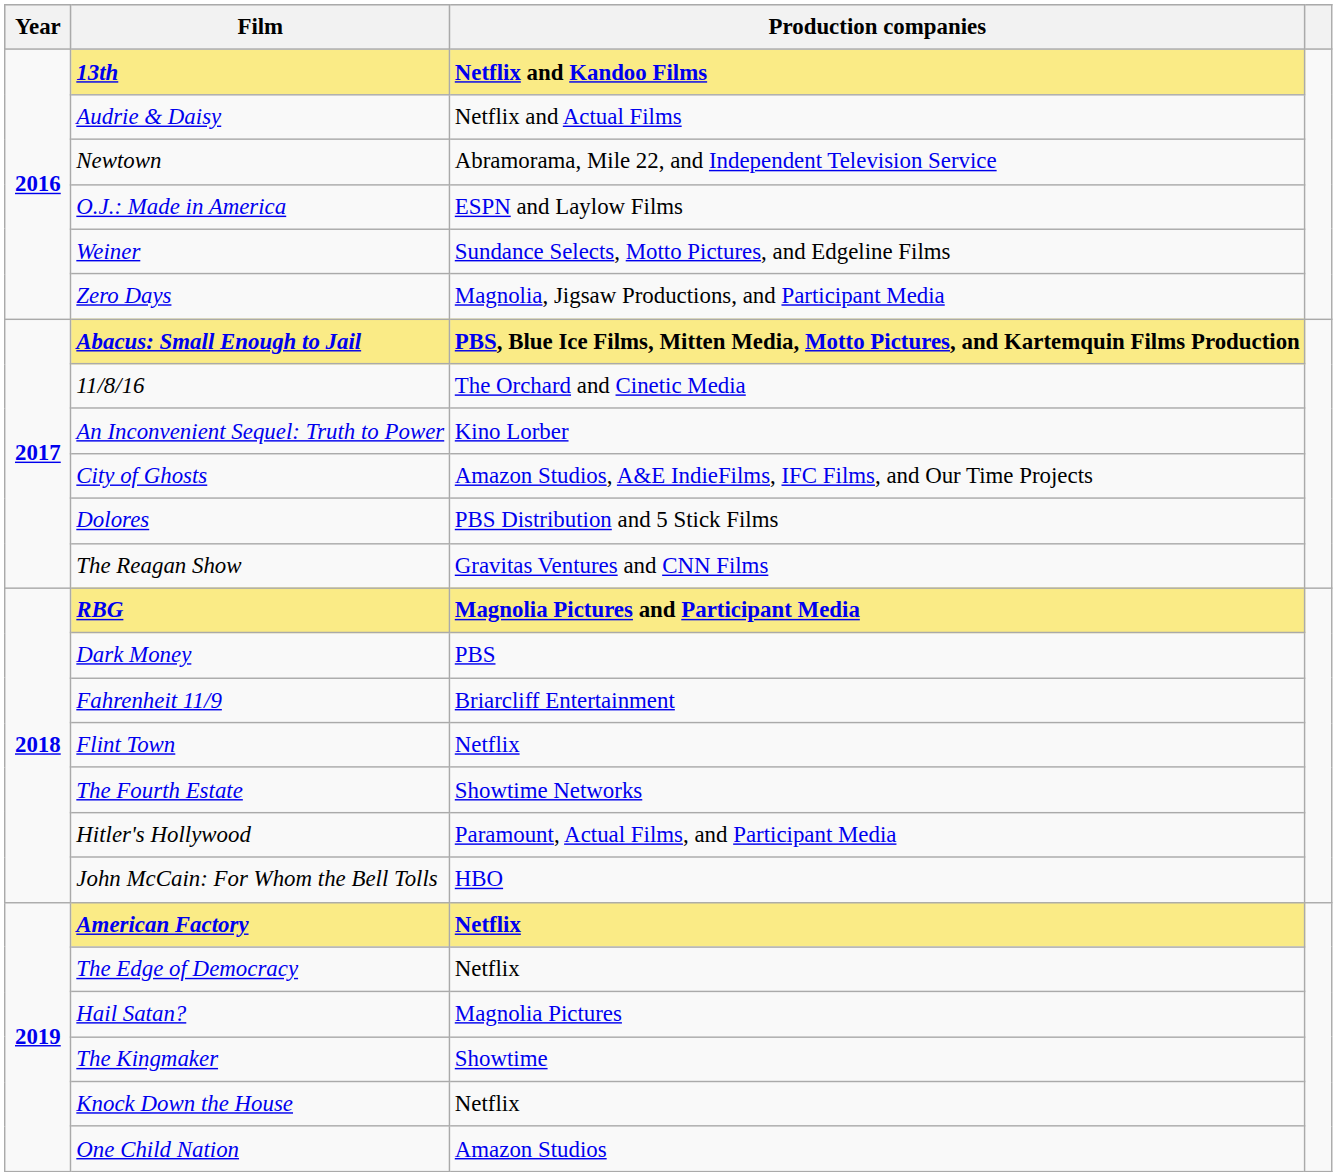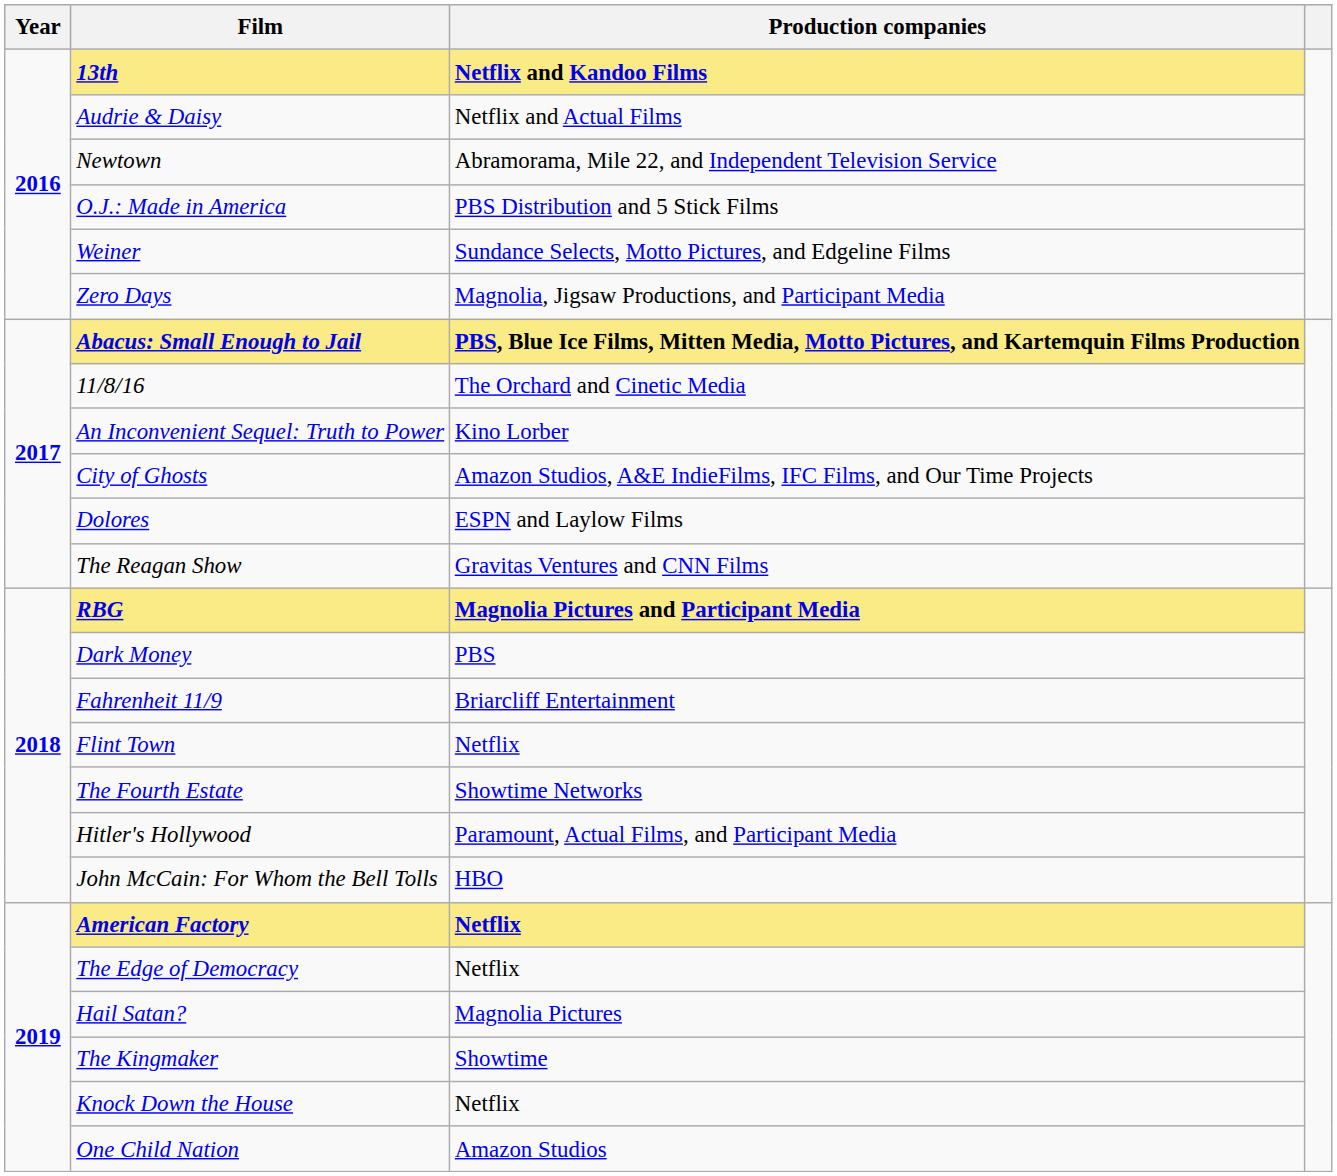 <table class="wikitable sortable" style="font-size:1.00em; line-height:1.5em;">
 <tr bgcolor="#bebebe">
 <th width="5%">Year</th>
 <th>Film</th>
 <th>Production companies</th>
 <th width="2%"></th>
 </tr>
 <tr>
 <td rowspan="6" style="text-align:center"><strong><a href='#'>2016</a></strong><br></td>
 <td bgcolor="#FAEB86"><strong><em><a href='#'>13th</a></em></strong></td>
 <td bgcolor="#FAEB86"><strong><a href='#'>Netflix</a> and <a href='#'>Kandoo Films</a></strong></td>
 <td rowspan="6"style="text-align:center"></td>
 </tr>
 <tr>
 <td><em><a href='#'>Audrie & Daisy</a></em></td>
 <td>Netflix and <a href='#'>Actual Films</a></td>
 </tr>
 <tr>
 <td><em>Newtown</em></td>
 <td>Abramorama, Mile 22, and <a href='#'>Independent Television Service</a></td>
 </tr>
 <tr>
 <td><em><a href='#'>O.J.: Made in America</a></em></td>
-<td><a href='#'>ESPN</a> and Laylow Films</td>
+<td><a href='#'>PBS Distribution</a> and 5 Stick Films</td>
 </tr>
 <tr>
 <td><em><a href='#'>Weiner</a></em></td>
 <td><a href='#'>Sundance Selects</a>, <a href='#'>Motto Pictures</a>, and Edgeline Films</td>
 </tr>
 <tr>
 <td><em><a href='#'>Zero Days</a></em></td>
 <td><a href='#'>Magnolia</a>, Jigsaw Productions, and <a href='#'>Participant Media</a></td>
 </tr>
 <tr>
 <td rowspan="6" style="text-align:center"><strong><a href='#'>2017</a></strong><br></td>
 <td bgcolor="#FAEB86"><strong><em><a href='#'>Abacus: Small Enough to Jail</a></em></strong></td>
 <td bgcolor="#FAEB86"><strong><a href='#'>PBS</a>, Blue Ice Films, Mitten Media, <a href='#'>Motto Pictures</a>, and Kartemquin Films Production</strong></td>
 <td rowspan="6" style="text-align:center"></td>
 </tr>
 <tr>
 <td><em>11/8/16</em></td>
 <td><a href='#'>The Orchard</a> and <a href='#'>Cinetic Media</a></td>
 </tr>
 <tr>
 <td><em><a href='#'>An Inconvenient Sequel: Truth to Power</a></em></td>
 <td><a href='#'>Kino Lorber</a></td>
 </tr>
 <tr>
 <td><em><a href='#'>City of Ghosts</a></em></td>
 <td><a href='#'>Amazon Studios</a>, <a href='#'>A&E IndieFilms</a>, <a href='#'>IFC Films</a>, and Our Time Projects</td>
 </tr>
 <tr>
 <td><em><a href='#'>Dolores</a></em></td>
-<td><a href='#'>PBS Distribution</a> and 5 Stick Films</td>
+<td><a href='#'>ESPN</a> and Laylow Films</td>
 </tr>
 <tr>
 <td><em>The Reagan Show</em></td>
 <td><a href='#'>Gravitas Ventures</a> and <a href='#'>CNN Films</a></td>
 </tr>
 <tr>
 <td rowspan="7" style="text-align:center"><strong><a href='#'>2018</a></strong><br></td>
 <td bgcolor="#FAEB86"><strong><em><a href='#'>RBG</a></em></strong></td>
 <td bgcolor="#FAEB86"><strong><a href='#'>Magnolia Pictures</a> and <a href='#'>Participant Media</a></strong></td>
 <td rowspan="7" style="text-align:center"></td>
 </tr>
 <tr>
 <td><em><a href='#'>Dark Money</a></em></td>
 <td><a href='#'>PBS</a></td>
 </tr>
 <tr>
 <td><em><a href='#'>Fahrenheit 11/9</a></em></td>
 <td><a href='#'>Briarcliff Entertainment</a></td>
 </tr>
 <tr>
 <td><em><a href='#'>Flint Town</a></em></td>
 <td><a href='#'>Netflix</a></td>
 </tr>
 <tr>
 <td><em><a href='#'>The Fourth Estate</a></em></td>
 <td><a href='#'>Showtime Networks</a></td>
 </tr>
 <tr>
 <td><em>Hitler's Hollywood</em></td>
 <td><a href='#'>Paramount</a>, <a href='#'>Actual Films</a>, and <a href='#'>Participant Media</a></td>
 </tr>
 <tr>
 <td><em>John McCain: For Whom the Bell Tolls</em></td>
 <td><a href='#'>HBO</a></td>
 </tr>
 <tr>
 <td rowspan="6" style="text-align:center"><strong><a href='#'>2019</a></strong><br></td>
 <td bgcolor="#FAEB86"><strong><em><a href='#'>American Factory</a></em></strong></td>
 <td bgcolor="#FAEB86"><strong><a href='#'>Netflix</a></strong></td>
 <td rowspan="6" style="text-align:center"></td>
 </tr>
 <tr>
 <td><em><a href='#'>The Edge of Democracy</a></em></td>
 <td>Netflix</td>
 </tr>
 <tr>
 <td><em><a href='#'>Hail Satan?</a></em></td>
 <td><a href='#'>Magnolia Pictures</a></td>
 </tr>
 <tr>
 <td><em><a href='#'>The Kingmaker</a></em></td>
 <td><a href='#'>Showtime</a></td>
 </tr>
 <tr>
 <td><em><a href='#'>Knock Down the House</a></em></td>
 <td>Netflix</td>
 </tr>
 <tr>
 <td><em><a href='#'>One Child Nation</a></em></td>
 <td><a href='#'>Amazon Studios</a></td>
 </tr>
 </table>
